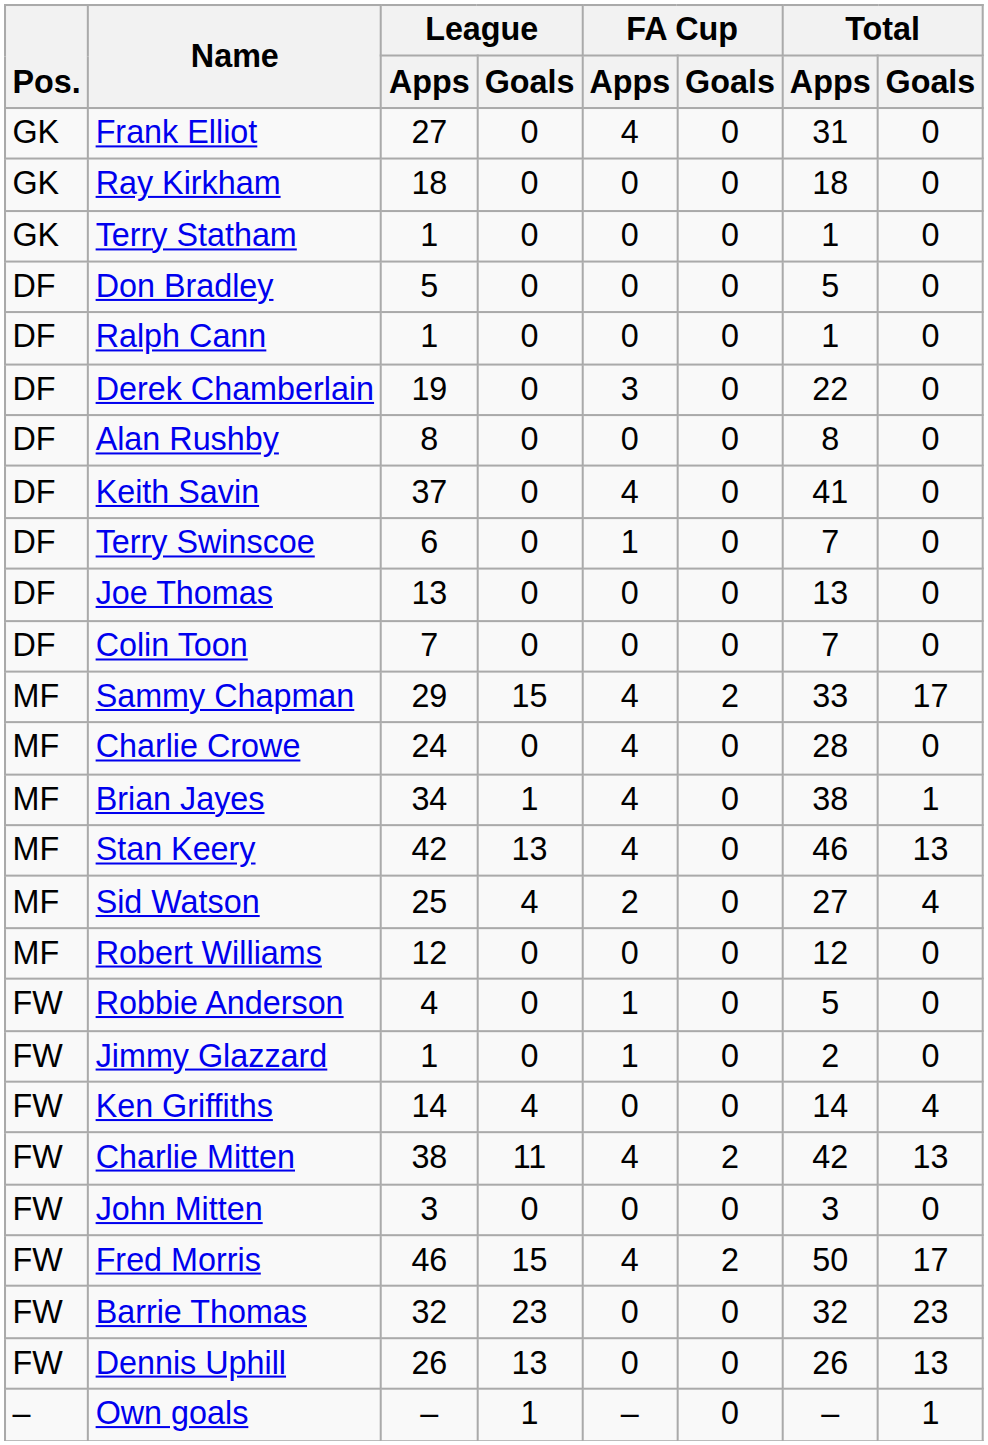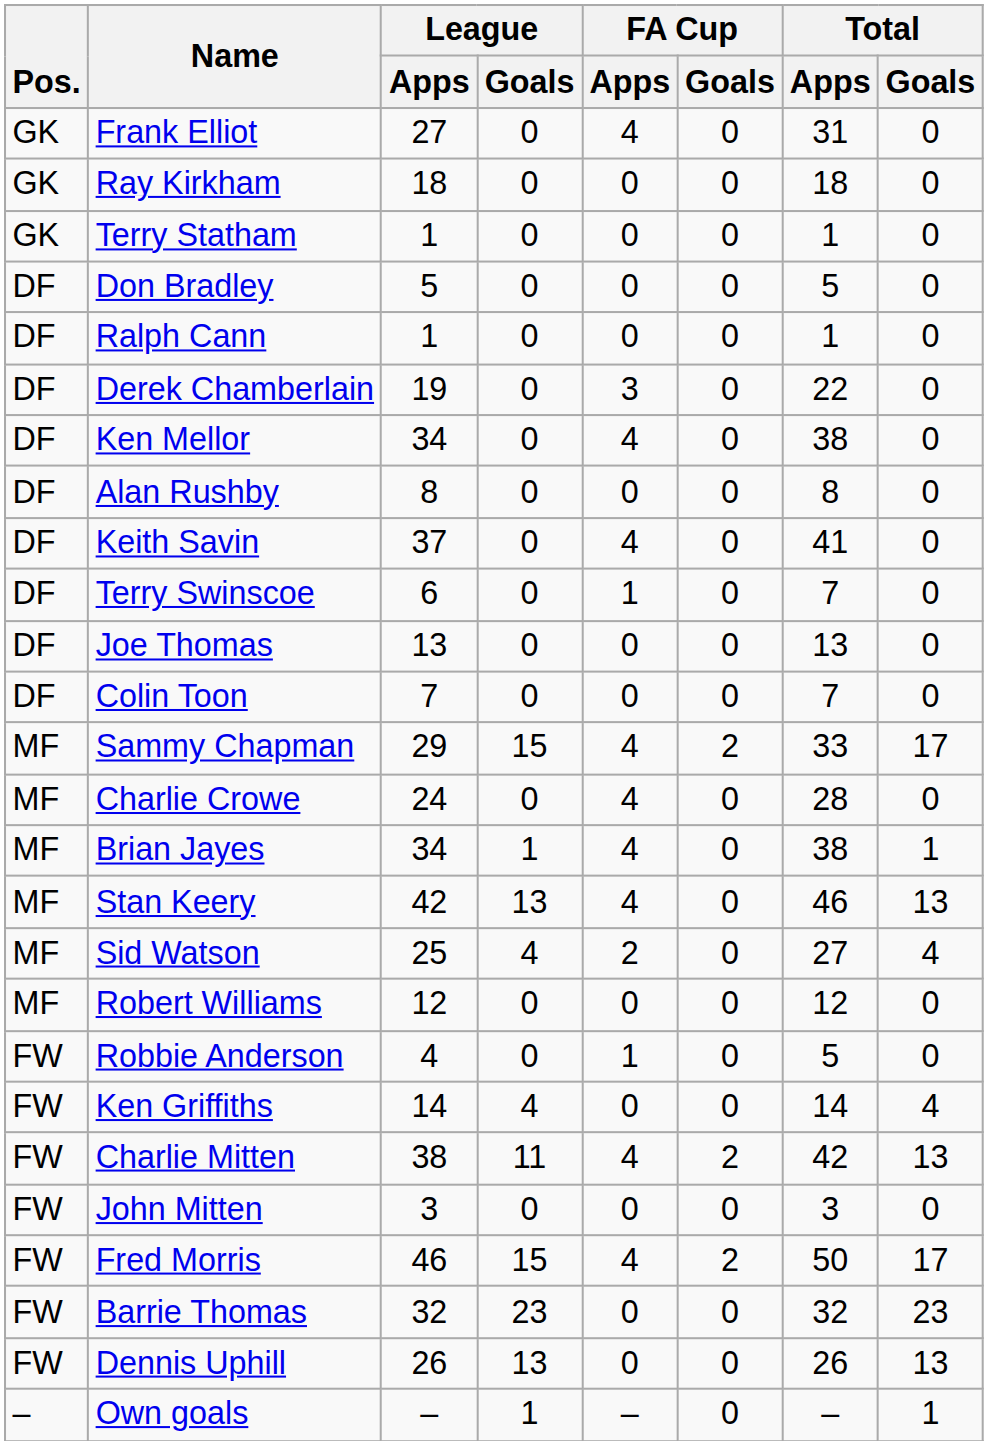 <table class="wikitable" style="text-align:center">
 <tr>
 <th rowspan="2" valign="bottom">Pos.</th>
 <th rowspan="2">Name</th>
 <th colspan="2" width="85">League</th>
 <th colspan="2" width="85">FA Cup</th>
 <th colspan="2" width="85">Total</th>
 </tr>
 <tr>
 <th>Apps</th>
 <th>Goals</th>
 <th>Apps</th>
 <th>Goals</th>
 <th>Apps</th>
 <th>Goals</th>
 </tr>
 <tr>
 <td align="left">GK</td>
 <td align="left"> <a href='#'>Frank Elliot</a></td>
 <td>27</td>
 <td>0</td>
 <td>4</td>
 <td>0</td>
 <td>31</td>
 <td>0</td>
 </tr>
 <tr>
 <td align="left">GK</td>
 <td align="left"> <a href='#'>Ray Kirkham</a></td>
 <td>18</td>
 <td>0</td>
 <td>0</td>
 <td>0</td>
 <td>18</td>
 <td>0</td>
 </tr>
 <tr>
 <td align="left">GK</td>
 <td align="left"> <a href='#'>Terry Statham</a></td>
 <td>1</td>
 <td>0</td>
 <td>0</td>
 <td>0</td>
 <td>1</td>
 <td>0</td>
 </tr>
 <tr>
 <td align="left">DF</td>
 <td align="left"> <a href='#'>Don Bradley</a></td>
 <td>5</td>
 <td>0</td>
 <td>0</td>
 <td>0</td>
 <td>5</td>
 <td>0</td>
 </tr>
 <tr>
 <td align="left">DF</td>
 <td align="left"> <a href='#'>Ralph Cann</a></td>
 <td>1</td>
 <td>0</td>
 <td>0</td>
 <td>0</td>
 <td>1</td>
 <td>0</td>
 </tr>
 <tr>
 <td align="left">DF</td>
 <td align="left"> <a href='#'>Derek Chamberlain</a></td>
 <td>19</td>
 <td>0</td>
 <td>3</td>
 <td>0</td>
 <td>22</td>
+<td>0</td>
+</tr>
+<tr>
+<td align="left">DF</td>
+<td align="left"> <a href='#'>Ken Mellor</a></td>
+<td>34</td>
+<td>0</td>
+<td>4</td>
+<td>0</td>
+<td>38</td>
 <td>0</td>
 </tr>
 <tr>
 <td align="left">DF</td>
 <td align="left"> <a href='#'>Alan Rushby</a></td>
 <td>8</td>
 <td>0</td>
 <td>0</td>
 <td>0</td>
 <td>8</td>
 <td>0</td>
 </tr>
 <tr>
 <td align="left">DF</td>
 <td align="left"> <a href='#'>Keith Savin</a></td>
 <td>37</td>
 <td>0</td>
 <td>4</td>
 <td>0</td>
 <td>41</td>
 <td>0</td>
 </tr>
 <tr>
 <td align="left">DF</td>
 <td align="left"> <a href='#'>Terry Swinscoe</a></td>
 <td>6</td>
 <td>0</td>
 <td>1</td>
 <td>0</td>
 <td>7</td>
 <td>0</td>
 </tr>
 <tr>
 <td align="left">DF</td>
 <td align="left"> <a href='#'>Joe Thomas</a></td>
 <td>13</td>
 <td>0</td>
 <td>0</td>
 <td>0</td>
 <td>13</td>
 <td>0</td>
 </tr>
 <tr>
 <td align="left">DF</td>
 <td align="left"> <a href='#'>Colin Toon</a></td>
 <td>7</td>
 <td>0</td>
 <td>0</td>
 <td>0</td>
 <td>7</td>
 <td>0</td>
 </tr>
 <tr>
 <td align="left">MF</td>
 <td align="left"> <a href='#'>Sammy Chapman</a></td>
 <td>29</td>
 <td>15</td>
 <td>4</td>
 <td>2</td>
 <td>33</td>
 <td>17</td>
 </tr>
 <tr>
 <td align="left">MF</td>
 <td align="left"> <a href='#'>Charlie Crowe</a></td>
 <td>24</td>
 <td>0</td>
 <td>4</td>
 <td>0</td>
 <td>28</td>
 <td>0</td>
 </tr>
 <tr>
 <td align="left">MF</td>
 <td align="left"> <a href='#'>Brian Jayes</a></td>
 <td>34</td>
 <td>1</td>
 <td>4</td>
 <td>0</td>
 <td>38</td>
 <td>1</td>
 </tr>
 <tr>
 <td align="left">MF</td>
 <td align="left"> <a href='#'>Stan Keery</a></td>
 <td>42</td>
 <td>13</td>
 <td>4</td>
 <td>0</td>
 <td>46</td>
 <td>13</td>
 </tr>
 <tr>
 <td align="left">MF</td>
 <td align="left"> <a href='#'>Sid Watson</a></td>
 <td>25</td>
 <td>4</td>
 <td>2</td>
 <td>0</td>
 <td>27</td>
 <td>4</td>
 </tr>
 <tr>
 <td align="left">MF</td>
 <td align="left"> <a href='#'>Robert Williams</a></td>
 <td>12</td>
 <td>0</td>
 <td>0</td>
 <td>0</td>
 <td>12</td>
 <td>0</td>
 </tr>
 <tr>
 <td align="left">FW</td>
 <td align="left"> <a href='#'>Robbie Anderson</a></td>
 <td>4</td>
 <td>0</td>
 <td>1</td>
 <td>0</td>
 <td>5</td>
 <td>0</td>
 </tr>
 <tr>
 <td align="left">FW</td>
-<td align="left"> <a href='#'>Jimmy Glazzard</a></td>
-<td>1</td>
-<td>0</td>
-<td>1</td>
-<td>0</td>
-<td>2</td>
-<td>0</td>
-</tr>
-<tr>
-<td align="left">FW</td>
 <td align="left"> <a href='#'>Ken Griffiths</a></td>
 <td>14</td>
 <td>4</td>
 <td>0</td>
 <td>0</td>
 <td>14</td>
 <td>4</td>
 </tr>
 <tr>
 <td align="left">FW</td>
 <td align="left"> <a href='#'>Charlie Mitten</a></td>
 <td>38</td>
 <td>11</td>
 <td>4</td>
 <td>2</td>
 <td>42</td>
 <td>13</td>
 </tr>
 <tr>
 <td align="left">FW</td>
 <td align="left"> <a href='#'>John Mitten</a></td>
 <td>3</td>
 <td>0</td>
 <td>0</td>
 <td>0</td>
 <td>3</td>
 <td>0</td>
 </tr>
 <tr>
 <td align="left">FW</td>
 <td align="left"> <a href='#'>Fred Morris</a></td>
 <td>46</td>
 <td>15</td>
 <td>4</td>
 <td>2</td>
 <td>50</td>
 <td>17</td>
 </tr>
 <tr>
 <td align="left">FW</td>
 <td align="left"> <a href='#'>Barrie Thomas</a></td>
 <td>32</td>
 <td>23</td>
 <td>0</td>
 <td>0</td>
 <td>32</td>
 <td>23</td>
 </tr>
 <tr>
 <td align="left">FW</td>
 <td align="left"> <a href='#'>Dennis Uphill</a></td>
 <td>26</td>
 <td>13</td>
 <td>0</td>
 <td>0</td>
 <td>26</td>
 <td>13</td>
 </tr>
 <tr>
 <td align="left">–</td>
 <td align="left"><a href='#'>Own goals</a></td>
 <td>–</td>
 <td>1</td>
 <td>–</td>
 <td>0</td>
 <td>–</td>
 <td>1</td>
 </tr>
 </table>
